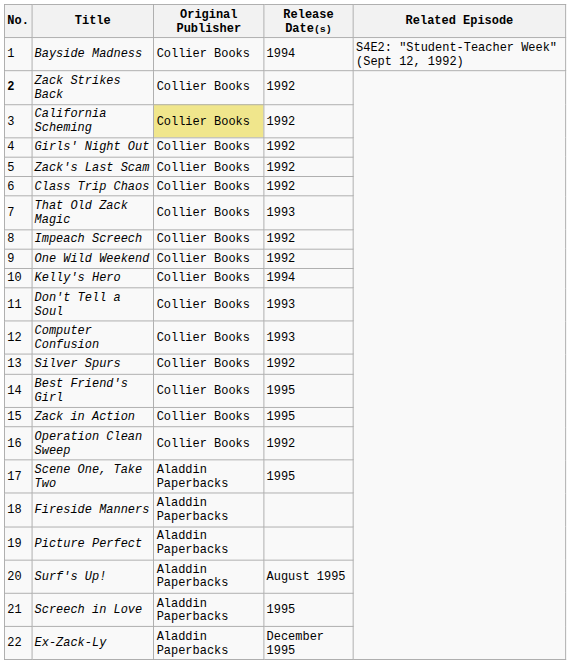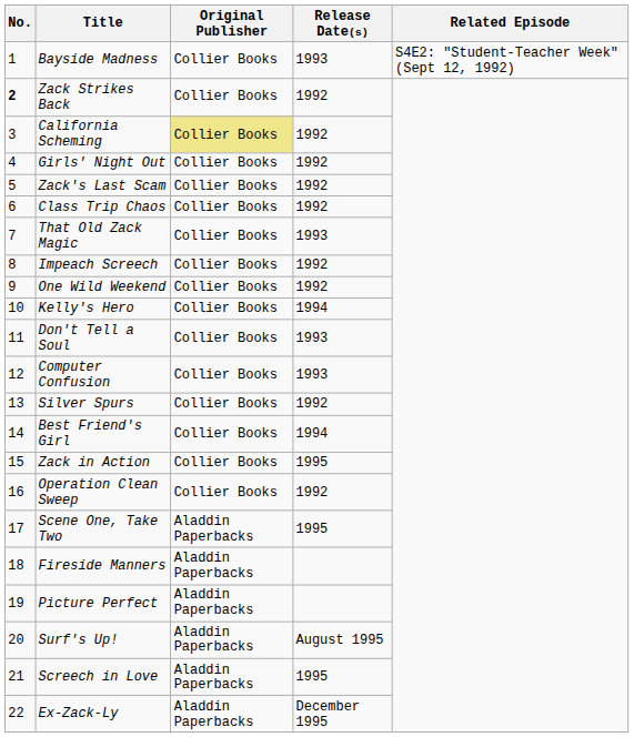 <table class="wikitable" text-align:Center;">
 <tr>
 <th rowspan="1">No.</th>
 <th rowspan="1">Title</th>
 <th rowspan="1">Original Publisher</th>
 <th rowspan="1">Release Date<small>(s)</small></th>
 <th rowspan="1">Related Episode</th>
 </tr>
 <tr>
 <td>1</td>
 <td><em>Bayside Madness</em></td>
 <td>Collier Books</td>
-<td>1994</td>
+<td>1993</td>
 <td>S4E2: "Student-Teacher Week" (Sept 12, 1992)</td>
 </tr>
 <tr>
 <td><strong>2</strong></td>
 <td><em>Zack Strikes Back</em></td>
 <td>Collier Books</td>
 <td>1992</td>
 </tr>
 <tr>
 <td>3</td>
 <td><em>California Scheming</em></td>
 <td style="background: khaki;">Collier Books</td>
 <td>1992</td>
 </tr>
 <tr>
 <td>4</td>
 <td><em>Girls' Night Out</em></td>
 <td>Collier Books</td>
 <td>1992</td>
 </tr>
 <tr>
 <td>5</td>
 <td><em>Zack's Last Scam</em></td>
 <td>Collier Books</td>
 <td>1992</td>
 </tr>
 <tr>
 <td>6</td>
 <td><em>Class Trip Chaos</em></td>
 <td>Collier Books</td>
 <td>1992</td>
 </tr>
 <tr>
 <td>7</td>
 <td><em>That Old Zack Magic</em></td>
 <td>Collier Books</td>
 <td>1993</td>
 </tr>
 <tr>
 <td>8</td>
 <td><em>Impeach Screech</em></td>
 <td>Collier Books</td>
 <td>1992</td>
 </tr>
 <tr>
 <td>9</td>
 <td><em>One Wild Weekend</em></td>
 <td>Collier Books</td>
 <td>1992</td>
 </tr>
 <tr>
 <td>10</td>
 <td><em>Kelly's Hero</em></td>
 <td>Collier Books</td>
 <td>1994</td>
 </tr>
 <tr>
 <td>11</td>
 <td><em>Don't Tell a Soul</em></td>
 <td>Collier Books</td>
 <td>1993</td>
 </tr>
 <tr>
 <td>12</td>
 <td><em>Computer Confusion</em></td>
 <td>Collier Books</td>
 <td>1993</td>
 </tr>
 <tr>
 <td>13</td>
 <td><em>Silver Spurs</em></td>
 <td>Collier Books</td>
 <td>1992</td>
 </tr>
 <tr>
 <td>14</td>
 <td><em>Best Friend's Girl</em></td>
 <td>Collier Books</td>
-<td>1995</td>
+<td>1994</td>
 </tr>
 <tr>
 <td>15</td>
 <td><em>Zack in Action</em></td>
 <td>Collier Books</td>
 <td>1995</td>
 </tr>
 <tr>
 <td>16</td>
 <td><em>Operation Clean Sweep</em></td>
 <td>Collier Books</td>
 <td>1992</td>
 </tr>
 <tr>
 <td>17</td>
 <td><em>Scene One, Take Two</em></td>
 <td>Aladdin Paperbacks</td>
 <td>1995</td>
 </tr>
 <tr>
 <td>18</td>
 <td><em>Fireside Manners</em></td>
 <td>Aladdin Paperbacks</td>
 <td></td>
 </tr>
 <tr>
 <td>19</td>
 <td><em>Picture Perfect</em></td>
 <td>Aladdin Paperbacks</td>
 <td></td>
 </tr>
 <tr>
 <td>20</td>
 <td><em>Surf's Up!</em></td>
 <td>Aladdin Paperbacks</td>
 <td>August 1995</td>
 </tr>
 <tr>
 <td>21</td>
 <td><em>Screech in Love</em></td>
 <td>Aladdin Paperbacks</td>
 <td>1995</td>
 </tr>
 <tr>
 <td>22</td>
 <td><em>Ex-Zack-Ly</em></td>
 <td>Aladdin Paperbacks</td>
 <td>December 1995</td>
 </tr>
 </table>
